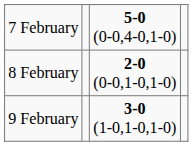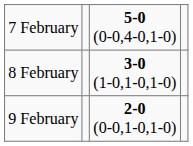 <table bgcolor="#f9f9f9" cellpadding="3" cellspacing="0" border="1" style="font-size: 95%; border: gray solid 1px; border-collapse: collapse; background: #f9f9f9;">
 <tr>
 <td>7 February</td>
 <td></td>
 <td align="center"><strong>5-0</strong><br>(0-0,4-0,1-0)</td>
 <td></td>
 </tr>
 <tr>
 <td>8 February</td>
 <td></td>
-<td align="center"><strong>2-0</strong><br>(0-0,1-0,1-0)</td>
+<td align="center"><strong>3-0</strong><br>(1-0,1-0,1-0)</td>
 <td></td>
 </tr>
 <tr>
 <td>9 February</td>
 <td></td>
-<td align="center"><strong>3-0</strong><br>(1-0,1-0,1-0)</td>
+<td align="center"><strong>2-0</strong><br>(0-0,1-0,1-0)</td>
 <td></td>
 </tr>
 </table>
